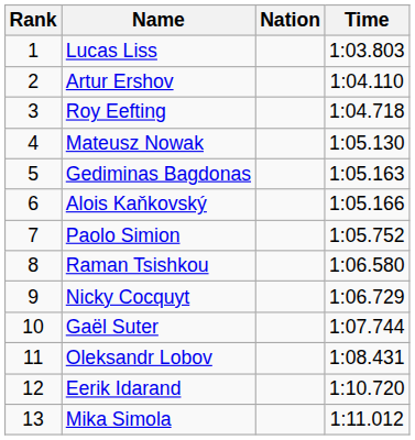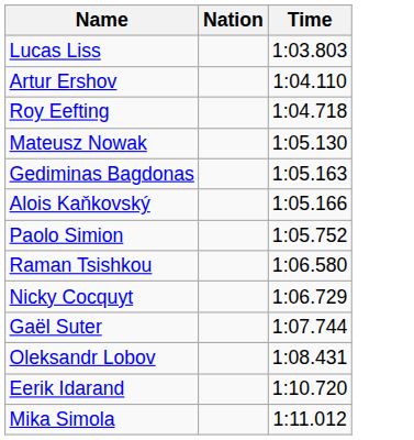 <table class="wikitable sortable" style="text-align:center">
 <tr>
-<th>Rank</th>
 <th>Name</th>
 <th>Nation</th>
 <th>Time</th>
 </tr>
 <tr>
-<td>1</td>
 <td align=left><a href='#'>Lucas Liss</a></td>
 <td align=left></td>
 <td>1:03.803</td>
 </tr>
 <tr>
-<td>2</td>
 <td align=left><a href='#'>Artur Ershov</a></td>
 <td align=left></td>
 <td>1:04.110</td>
 </tr>
 <tr>
-<td>3</td>
 <td align=left><a href='#'>Roy Eefting</a></td>
 <td align=left></td>
 <td>1:04.718</td>
 </tr>
 <tr>
-<td>4</td>
 <td align=left><a href='#'>Mateusz Nowak</a></td>
 <td align=left></td>
 <td>1:05.130</td>
 </tr>
 <tr>
-<td>5</td>
 <td align=left><a href='#'>Gediminas Bagdonas</a></td>
 <td align=left></td>
 <td>1:05.163</td>
 </tr>
 <tr>
-<td>6</td>
 <td align=left><a href='#'>Alois Kaňkovský</a></td>
 <td align=left></td>
 <td>1:05.166</td>
 </tr>
 <tr>
-<td>7</td>
 <td align=left><a href='#'>Paolo Simion</a></td>
 <td align=left></td>
 <td>1:05.752</td>
 </tr>
 <tr>
-<td>8</td>
 <td align=left><a href='#'>Raman Tsishkou</a></td>
 <td align=left></td>
 <td>1:06.580</td>
 </tr>
 <tr>
-<td>9</td>
 <td align=left><a href='#'>Nicky Cocquyt</a></td>
 <td align=left></td>
 <td>1:06.729</td>
 </tr>
 <tr>
-<td>10</td>
 <td align=left><a href='#'>Gaël Suter</a></td>
 <td align=left></td>
 <td>1:07.744</td>
 </tr>
 <tr>
-<td>11</td>
 <td align=left><a href='#'>Oleksandr Lobov</a></td>
 <td align=left></td>
 <td>1:08.431</td>
 </tr>
 <tr>
-<td>12</td>
 <td align=left><a href='#'>Eerik Idarand</a></td>
 <td align=left></td>
 <td>1:10.720</td>
 </tr>
 <tr>
-<td>13</td>
 <td align=left><a href='#'>Mika Simola</a></td>
 <td align=left></td>
 <td>1:11.012</td>
 </tr>
 </table>
